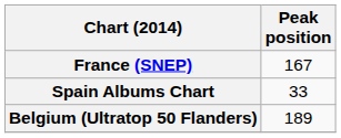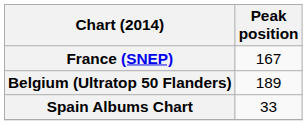 <table class="wikitable plainrowheaders" style="text-align:center;">
 <tr>
 <th>Chart (2014)</th>
 <th>Peak<br>position</th>
 </tr>
 <tr>
 <th scope="row">France <a href='#'>(SNEP)</a></th>
 <td>167</td>
 </tr>
 <tr>
+<th scope="row">Belgium (Ultratop 50 Flanders)</th>
+<td>189</td>
+</tr>
+<tr>
 <th scope="row">Spain Albums Chart</th>
 <td>33</td>
 </tr>
 <tr>
-<th scope="row">Belgium (Ultratop 50 Flanders)</th>
-<td>189</td>
-</tr>
-<tr>
 </tr>
 </table>
